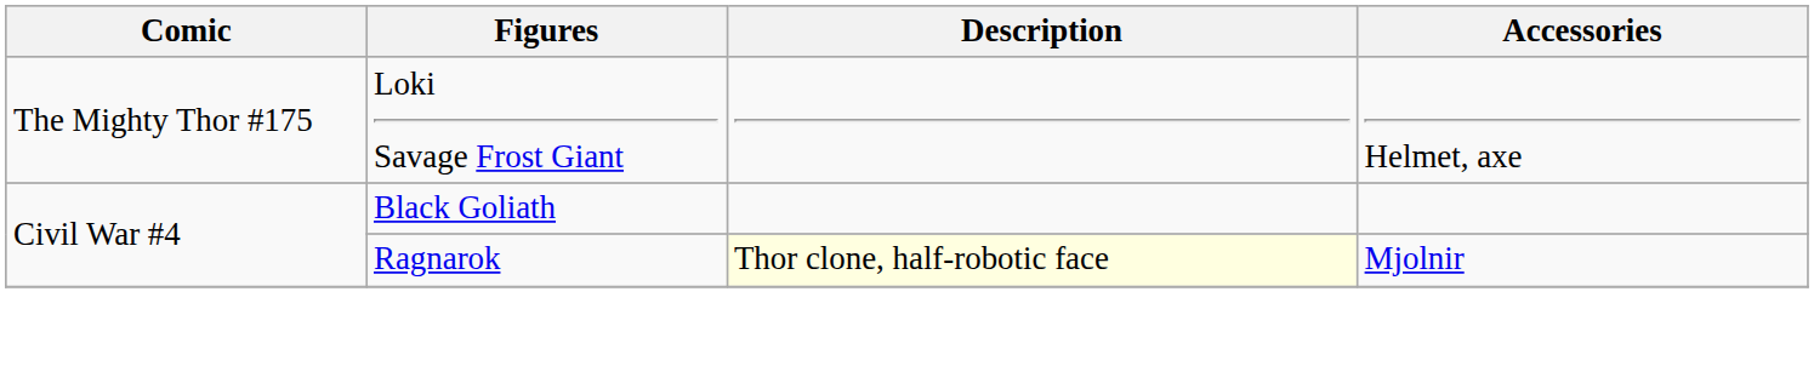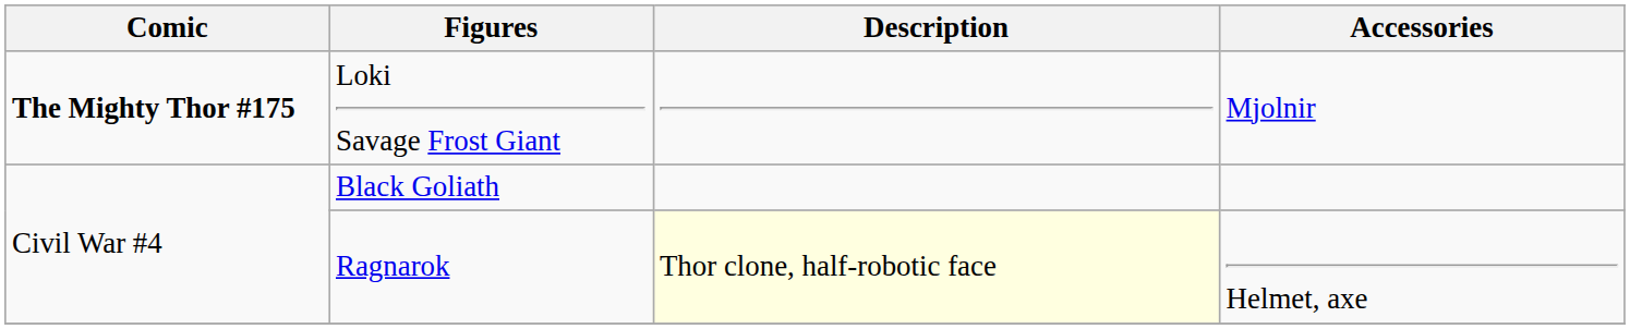 <table class="wikitable" width="70%">
 <tr>
 <th width=20%>Comic</th>
 <th width=20%>Figures</th>
 <th width=35%>Description</th>
 <th width=25%>Accessories</th>
 </tr>
 <tr>
-<td>The Mighty Thor #175</td>
+<td><strong>The Mighty Thor #175</strong></td>
 <td>Loki<hr>Savage <a href='#'>Frost Giant</a></td>
 <td> <hr> </td>
-<td> <hr>Helmet, axe</td>
+<td><a href='#'>Mjolnir</a></td>
 </tr>
 <tr>
 <td rowspan=2>Civil War #4</td>
 <td><a href='#'>Black Goliath</a></td>
 <td></td>
 <td></td>
 </tr>
 <tr>
 <td><a href='#'>Ragnarok</a></td>
 <td style="background: lightyellow;">Thor clone, half-robotic face</td>
-<td><a href='#'>Mjolnir</a></td>
+<td> <hr>Helmet, axe</td>
 </tr>
 <tr>
 </tr>
 </table>
